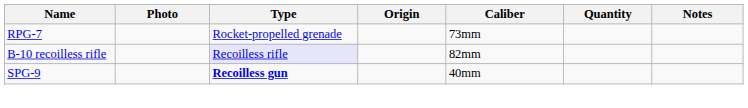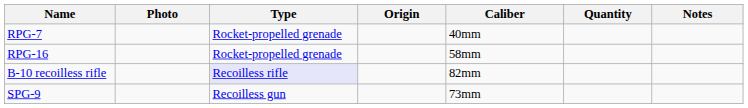 <table class="wikitable" style="width:75%;">
 <tr>
 <th style="width:15%;">Name</th>
 <th>Photo</th>
 <th style="width:20%;">Type</th>
 <th style="width:12%;">Origin</th>
 <th>Caliber</th>
 <th style="width:12%;">Quantity</th>
 <th>Notes</th>
 </tr>
 <tr>
 <td><a href='#'>RPG-7</a></td>
 <td></td>
 <td><a href='#'>Rocket-propelled grenade</a></td>
 <td></td>
-<td>73mm</td>
+<td>40mm</td>
+<td></td>
+<td></td>
+</tr>
+<tr>
+<td><a href='#'>RPG-16</a></td>
+<td></td>
+<td><a href='#'>Rocket-propelled grenade</a></td>
+<td></td>
+<td>58mm</td>
 <td></td>
 <td></td>
 </tr>
 <tr>
 <td><a href='#'>B-10 recoilless rifle</a></td>
 <td></td>
 <td style="background: lavender;"><a href='#'>Recoilless rifle</a></td>
 <td></td>
 <td>82mm</td>
 <td></td>
 <td></td>
 </tr>
 <tr>
 <td><a href='#'>SPG-9</a></td>
 <td></td>
-<td><strong><a href='#'>Recoilless gun</a></strong></td>
+<td><a href='#'>Recoilless gun</a></td>
 <td></td>
-<td>40mm</td>
+<td>73mm</td>
 <td></td>
 <td></td>
 </tr>
 </table>
